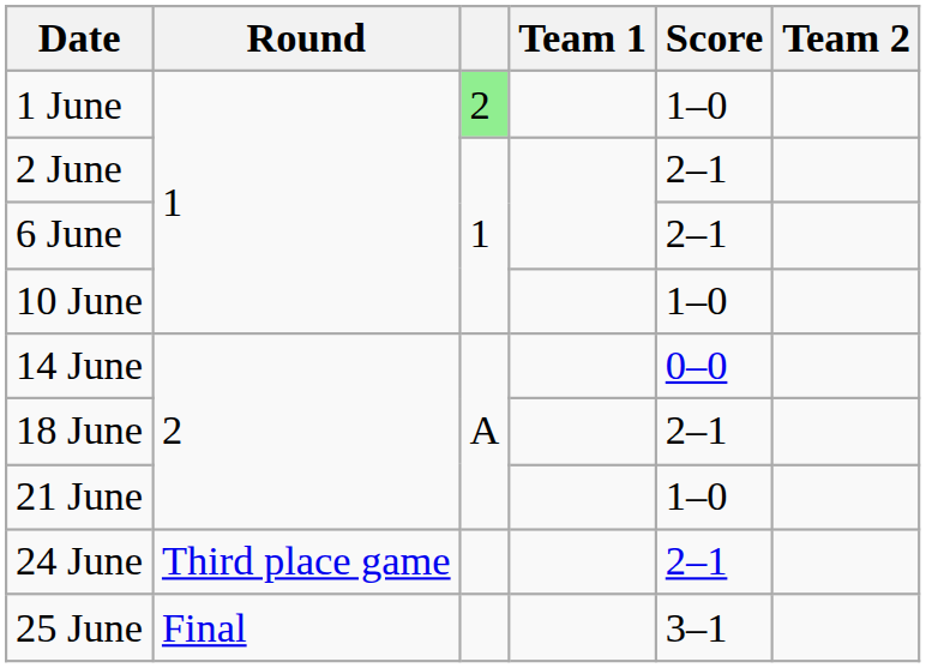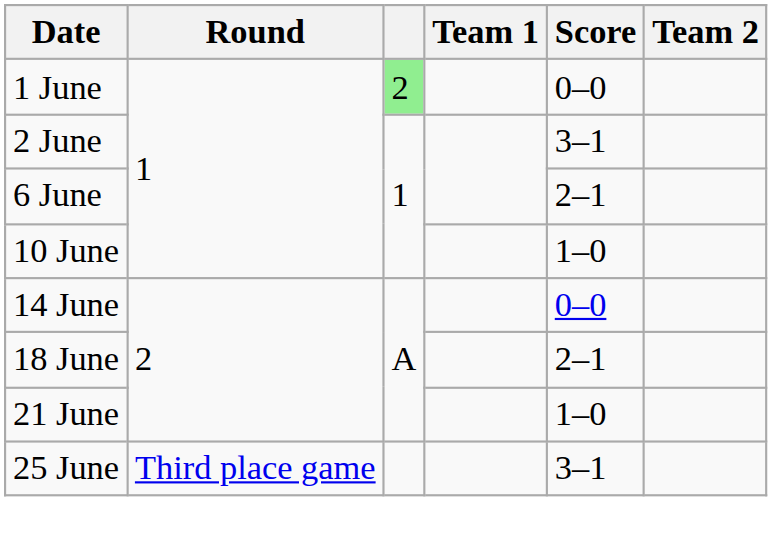 <table class="wikitable" style="text-align: ">
 <tr>
 <th>Date</th>
 <th>Round</th>
 <th></th>
 <th>Team 1</th>
 <th>Score</th>
 <th>Team 2</th>
 </tr>
 <tr>
 <td>1 June</td>
 <td rowspan="4">1</td>
 <td style="background: lightgreen;">2</td>
 <td></td>
-<td>1–0</td>
+<td>0–0</td>
 <td></td>
 </tr>
 <tr>
 <td>2 June</td>
 <td rowspan="3">1</td>
 <td rowspan="2"></td>
-<td>2–1</td>
+<td>3–1 </td>
 <td></td>
 </tr>
 <tr>
 <td>6 June</td>
 <td>2–1</td>
 <td></td>
 </tr>
 <tr>
 <td>10 June</td>
 <td></td>
 <td>1–0</td>
 <td></td>
 </tr>
 <tr>
 <td>14 June</td>
 <td rowspan="3">2</td>
 <td rowspan="3">A</td>
 <td></td>
 <td><a href='#'>0–0</a></td>
 <td></td>
 </tr>
 <tr>
 <td>18 June</td>
 <td></td>
 <td>2–1</td>
 <td></td>
 </tr>
 <tr>
 <td>21 June</td>
 <td></td>
 <td>1–0</td>
 <td></td>
 </tr>
 <tr>
-<td>24 June</td>
+<td>25 June</td>
 <td><a href='#'>Third place game</a></td>
-<td></td>
-<td></td>
-<td><a href='#'>2–1</a></td>
-<td></td>
-</tr>
-<tr>
-<td>25 June</td>
-<td><a href='#'>Final</a></td>
 <td></td>
 <td></td>
 <td>3–1 </td>
 <td></td>
 </tr>
 </table>
